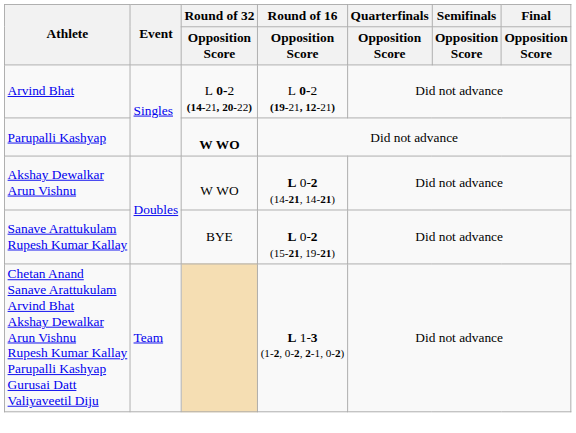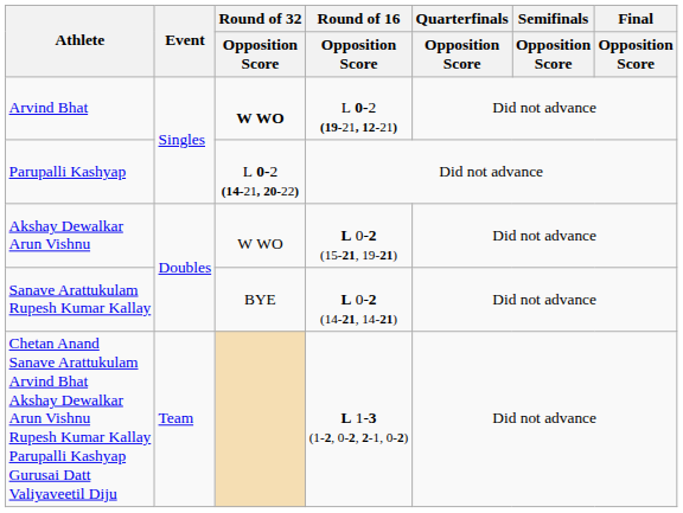 <table class=wikitable style="font-size:90%">
 <tr>
 <th rowspan=2>Athlete</th>
 <th rowspan=2>Event</th>
 <th>Round of 32</th>
 <th>Round of 16</th>
 <th>Quarterfinals</th>
 <th>Semifinals</th>
 <th>Final</th>
 </tr>
 <tr>
 <th>Opposition<br>Score</th>
 <th>Opposition<br>Score</th>
 <th>Opposition<br>Score</th>
 <th>Opposition<br>Score</th>
 <th>Opposition<br>Score</th>
 </tr>
 <tr>
 <td><a href='#'>Arvind Bhat</a></td>
 <td rowspan=2><a href='#'>Singles</a></td>
-<td align=center><br></strong>L<strong> 0-</strong>2<strong><br><small>(14-</strong>21<strong>, 20-</strong>22<strong>)</small></td>
+<td align=center><br><strong>W</strong> <strong>WO<em></td>
 <td align=center><br></strong>L<strong> 0-</strong>2<strong><br><small>(19-</strong>21<strong>, 12-</strong>21<strong>)</small></td>
 <td align=center colspan="7">Did not advance</td>
 </tr>
 <tr>
 <td><a href='#'>Parupalli Kashyap</a></td>
-<td align=center><br><strong>W</strong> <strong>WO<em></td>
+<td align=center><br></strong>L<strong> 0-</strong>2<strong><br><small>(14-</strong>21<strong>, 20-</strong>22<strong>)</small></td>
 <td align=center colspan="7">Did not advance</td>
 </tr>
 <tr>
 <td><a href='#'>Akshay Dewalkar</a> <br> <a href='#'>Arun Vishnu</a></td>
 <td rowspan=2><a href='#'>Doubles</a></td>
 <td align=center><br></strong>W<strong> </strong>WO</em></td>
-<td align=center><br><strong>L</strong> 0-<strong>2</strong><br><small>(14-<strong>21</strong>, 14-<strong>21</strong>)</small></td>
+<td align=center><br><strong>L</strong> 0-<strong>2</strong><br><small>(15-<strong>21</strong>, 19-<strong>21</strong>)</small></td>
 <td align=center colspan="7">Did not advance</td>
 </tr>
 <tr>
 <td><a href='#'>Sanave Arattukulam</a> <br> <a href='#'>Rupesh Kumar Kallay</a></td>
 <td align=center>BYE</td>
-<td align=center><br><strong>L</strong> 0-<strong>2</strong><br><small>(15-<strong>21</strong>, 19-<strong>21</strong>)</small></td>
+<td align=center><br><strong>L</strong> 0-<strong>2</strong><br><small>(14-<strong>21</strong>, 14-<strong>21</strong>)</small></td>
 <td align=center colspan="7">Did not advance</td>
 </tr>
 <tr>
 <td><a href='#'>Chetan Anand</a><br><a href='#'>Sanave Arattukulam</a><br><a href='#'>Arvind Bhat</a> <br> <a href='#'>Akshay Dewalkar</a><br> <a href='#'>Arun Vishnu</a><br><a href='#'>Rupesh Kumar Kallay</a> <br> <a href='#'>Parupalli Kashyap</a><br><a href='#'>Gurusai Datt</a> <br> <a href='#'>Valiyaveetil Diju</a></td>
 <td><a href='#'>Team</a></td>
 <td style="background:wheat;"></td>
 <td align=center><br><strong>L</strong> 1-<strong>3</strong><br><small>(1-<strong>2</strong>, 0-<strong>2</strong>, <strong>2</strong>-1, 0-<strong>2</strong>)</small></td>
 <td align=center colspan="7">Did not advance</td>
 </tr>
 </table>
